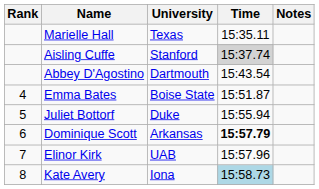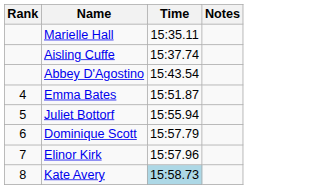 <table class="wikitable sortable" style="text-align:center">
 <tr>
 <th>Rank</th>
 <th>Name</th>
-<th>University</th>
 <th>Time</th>
 <th>Notes</th>
 </tr>
 <tr>
 <td></td>
 <td align=left><a href='#'>Marielle Hall</a></td>
-<td align=left><a href='#'>Texas</a></td>
 <td>15:35.11</td>
 <td></td>
 </tr>
 <tr>
 <td></td>
 <td align=left><a href='#'>Aisling Cuffe</a></td>
-<td align=left><a href='#'>Stanford</a></td>
-<td style="background: lightgrey;">15:37.74</td>
+<td>15:37.74</td>
 <td></td>
 </tr>
 <tr>
 <td></td>
 <td align=left><a href='#'>Abbey D'Agostino</a></td>
-<td align=left><a href='#'>Dartmouth</a></td>
 <td>15:43.54</td>
 <td></td>
 </tr>
 <tr>
 <td>4</td>
 <td align=left><a href='#'>Emma Bates</a></td>
-<td align=left><a href='#'>Boise State</a></td>
 <td>15:51.87</td>
 <td></td>
 </tr>
 <tr>
 <td>5</td>
 <td align=left><a href='#'>Juliet Bottorf</a></td>
-<td align="left"><a href='#'>Duke</a></td>
 <td>15:55.94</td>
 <td></td>
 </tr>
 <tr>
 <td>6</td>
 <td align=left><a href='#'>Dominique Scott</a></td>
-<td align=left><a href='#'>Arkansas</a></td>
-<td><strong>15:57.79</strong></td>
+<td>15:57.79</td>
 <td></td>
 </tr>
 <tr>
 <td>7</td>
 <td align=left><a href='#'>Elinor Kirk</a></td>
-<td align="left"><a href='#'>UAB</a></td>
 <td>15:57.96</td>
 <td></td>
 </tr>
 <tr>
 <td>8</td>
 <td align=left><a href='#'>Kate Avery</a></td>
-<td align=left><a href='#'>Iona</a></td>
 <td style="background: lightblue;">15:58.73</td>
 <td></td>
 </tr>
 </table>
